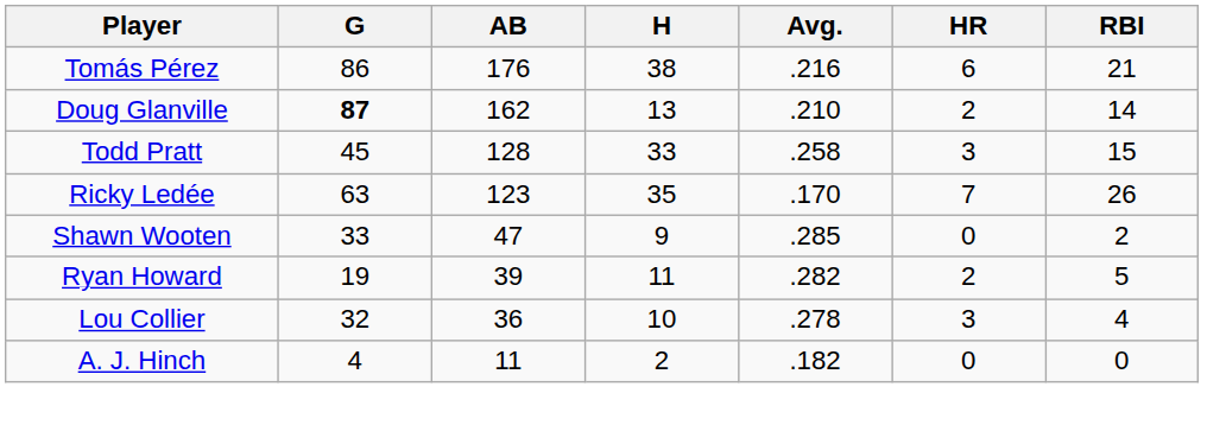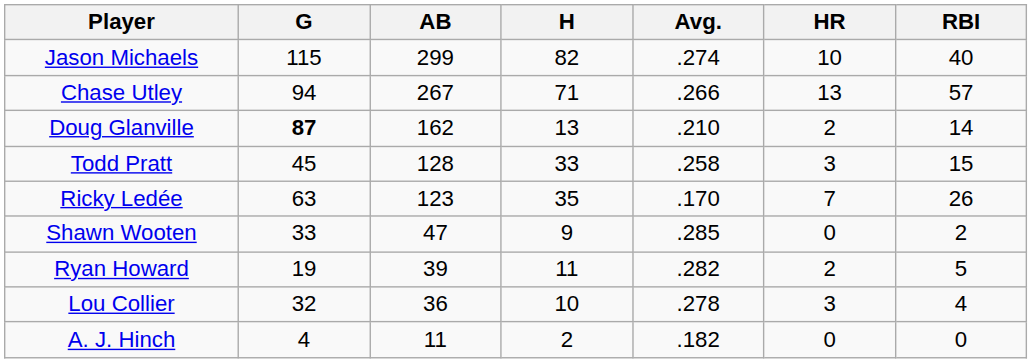 <table class="wikitable sortable">
 <tr>
 <th bgcolor="#DDDDFF" width="16%">Player</th>
 <th bgcolor="#DDDDFF" width="9%">G</th>
 <th bgcolor="#DDDDFF" width="9%">AB</th>
 <th bgcolor="#DDDDFF" width="9%">H</th>
 <th bgcolor="#DDDDFF" width="9%">Avg.</th>
 <th bgcolor="#DDDDFF" width="9%">HR</th>
 <th bgcolor="#DDDDFF" width="9%">RBI</th>
 </tr>
 <tr align=center>
-<td><a href='#'>Tomás Pérez</a></td>
-<td>86</td>
-<td>176</td>
-<td>38</td>
-<td>.216</td>
-<td>6</td>
-<td>21</td>
+<td><a href='#'>Jason Michaels</a></td>
+<td>115</td>
+<td>299</td>
+<td>82</td>
+<td>.274</td>
+<td>10</td>
+<td>40</td>
+</tr>
+<tr align=center>
+<td><a href='#'>Chase Utley</a></td>
+<td>94</td>
+<td>267</td>
+<td>71</td>
+<td>.266</td>
+<td>13</td>
+<td>57</td>
 </tr>
 <tr align=center>
 <td><a href='#'>Doug Glanville</a></td>
 <td><strong>87</strong></td>
 <td>162</td>
 <td>13</td>
 <td>.210</td>
 <td>2</td>
 <td>14</td>
 </tr>
 <tr align=center>
 <td><a href='#'>Todd Pratt</a></td>
 <td>45</td>
 <td>128</td>
 <td>33</td>
 <td>.258</td>
 <td>3</td>
 <td>15</td>
 </tr>
 <tr align=center>
 <td><a href='#'>Ricky Ledée</a></td>
 <td>63</td>
 <td>123</td>
 <td>35</td>
 <td>.170</td>
 <td>7</td>
 <td>26</td>
 </tr>
 <tr align=center>
 <td><a href='#'>Shawn Wooten</a></td>
 <td>33</td>
 <td>47</td>
 <td>9</td>
 <td>.285</td>
 <td>0</td>
 <td>2</td>
 </tr>
 <tr align=center>
 <td><a href='#'>Ryan Howard</a></td>
 <td>19</td>
 <td>39</td>
 <td>11</td>
 <td>.282</td>
 <td>2</td>
 <td>5</td>
 </tr>
 <tr align=center>
 <td><a href='#'>Lou Collier</a></td>
 <td>32</td>
 <td>36</td>
 <td>10</td>
 <td>.278</td>
 <td>3</td>
 <td>4</td>
 </tr>
 <tr align=center>
 <td><a href='#'>A. J. Hinch</a></td>
 <td>4</td>
 <td>11</td>
 <td>2</td>
 <td>.182</td>
 <td>0</td>
 <td>0</td>
 </tr>
 </table>
